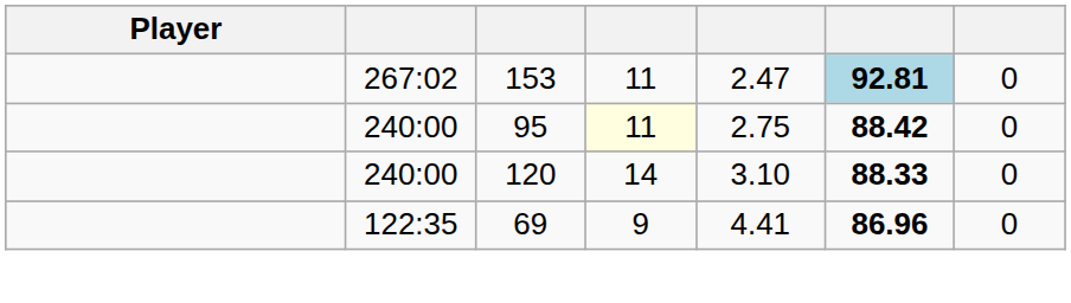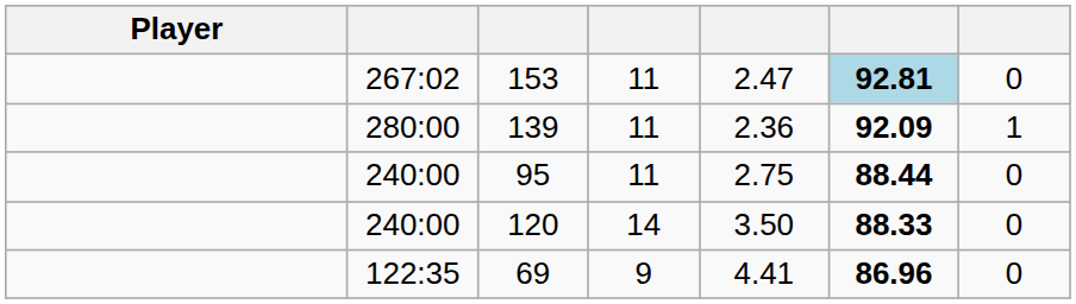 <table class="wikitable sortable" style="text-align:center;">
 <tr>
 <th width="170px">Player</th>
 <th width="60px"></th>
 <th width="50px"></th>
 <th width="50px"></th>
 <th width="60px"></th>
 <th width="60px"></th>
 <th width="50px"></th>
 </tr>
 <tr>
 <td align="left"> </td>
 <td>267:02</td>
 <td>153</td>
 <td>11</td>
 <td>2.47</td>
 <td style="background: lightblue;"><strong>92.81</strong></td>
 <td>0</td>
 </tr>
 <tr>
 <td align="left"> </td>
+<td>280:00</td>
+<td>139</td>
+<td>11</td>
+<td>2.36</td>
+<td><strong>92.09</strong></td>
+<td>1</td>
+</tr>
+<tr>
+<td align="left"> </td>
 <td>240:00</td>
 <td>95</td>
-<td style="background: lightyellow;">11</td>
+<td>11</td>
 <td>2.75</td>
-<td><strong>88.42</strong></td>
+<td><strong>88.44</strong></td>
 <td>0</td>
 </tr>
 <tr>
 <td align="left"> </td>
 <td>240:00</td>
 <td>120</td>
 <td>14</td>
-<td>3.10</td>
+<td>3.50</td>
 <td><strong>88.33</strong></td>
 <td>0</td>
 </tr>
 <tr>
 <td align="left"> </td>
 <td>122:35</td>
 <td>69</td>
 <td>9</td>
 <td>4.41</td>
 <td><strong>86.96</strong></td>
 <td>0</td>
 </tr>
 </table>
